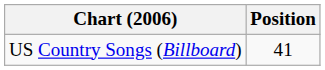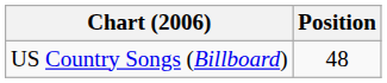 <table class="wikitable sortable">
 <tr>
 <th scope="col">Chart (2006)</th>
 <th scope="col">Position</th>
 </tr>
 <tr>
 <td>US <a href='#'>Country Songs</a> (<em><a href='#'>Billboard</a></em>)</td>
-<td align="center">41</td>
+<td align="center">48</td>
 </tr>
 </table>
